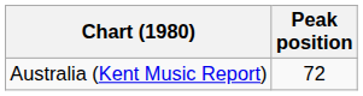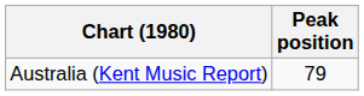 <table class="wikitable">
 <tr>
 <th>Chart (1980)</th>
 <th>Peak<br>position</th>
 </tr>
 <tr>
 <td>Australia (<a href='#'>Kent Music Report</a>)</td>
-<td align="center">72</td>
+<td align="center">79</td>
 </tr>
 </table>
